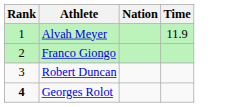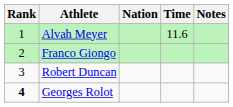 <table class="wikitable sortable" style="text-align:center">
 <tr>
 <th>Rank</th>
 <th>Athlete</th>
 <th>Nation</th>
 <th>Time</th>
+<th>Notes</th>
 </tr>
 <tr style="background:#bbf3bb;">
 <td>1</td>
 <td align=left><a href='#'>Alvah Meyer</a></td>
 <td align=left></td>
-<td>11.9</td>
+<td>11.6</td>
+<td></td>
 </tr>
 <tr style="background:#bbf3bb;">
 <td>2</td>
 <td align=left><a href='#'>Franco Giongo</a></td>
 <td align=left></td>
+<td></td>
 <td></td>
 </tr>
 <tr>
 <td>3</td>
 <td align=left><a href='#'>Robert Duncan</a></td>
 <td align=left></td>
 <td></td>
+<td></td>
 </tr>
 <tr>
 <td><strong>4</strong></td>
 <td align=left><a href='#'>Georges Rolot</a></td>
 <td align=left></td>
 <td></td>
+<td></td>
 </tr>
 </table>
